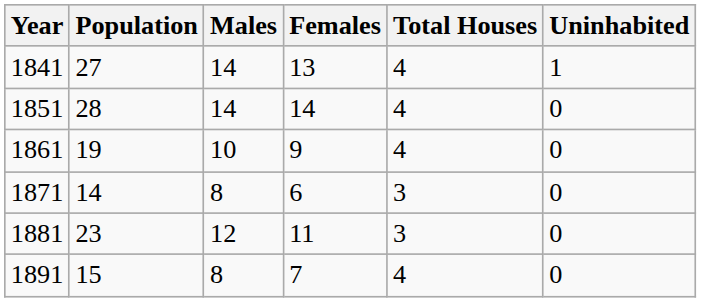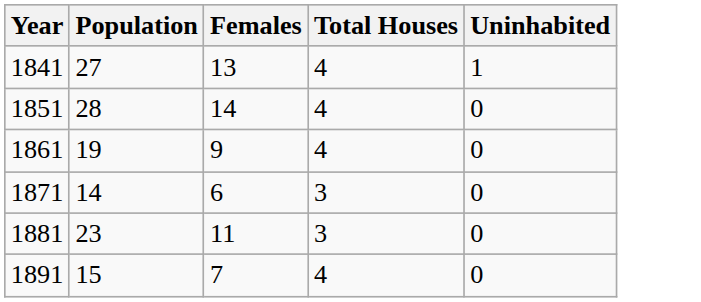 <table class="wikitable">
 <tr>
 <th>Year</th>
 <th>Population</th>
-<th>Males</th>
 <th>Females</th>
 <th>Total Houses</th>
 <th>Uninhabited</th>
 </tr>
 <tr>
 <td>1841</td>
 <td>27</td>
-<td>14</td>
 <td>13</td>
 <td>4</td>
 <td>1</td>
 </tr>
 <tr>
 <td>1851</td>
 <td>28</td>
 <td>14</td>
-<td>14</td>
 <td>4</td>
 <td>0</td>
 </tr>
 <tr>
 <td>1861</td>
 <td>19</td>
-<td>10</td>
 <td>9</td>
 <td>4</td>
 <td>0</td>
 </tr>
 <tr>
 <td>1871</td>
 <td>14</td>
-<td>8</td>
 <td>6</td>
 <td>3</td>
 <td>0</td>
 </tr>
 <tr>
 <td>1881</td>
 <td>23</td>
-<td>12</td>
 <td>11</td>
 <td>3</td>
 <td>0</td>
 </tr>
 <tr>
 <td>1891</td>
 <td>15</td>
-<td>8</td>
 <td>7</td>
 <td>4</td>
 <td>0</td>
 </tr>
 </table>
